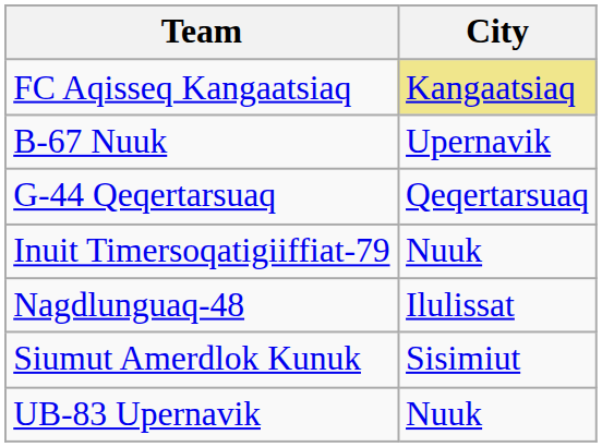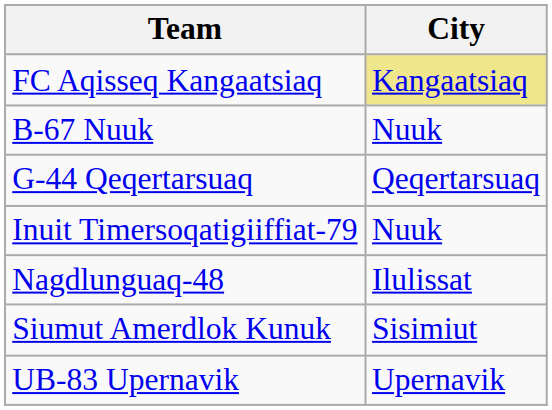 <table class="wikitable sortable">
 <tr>
 <th>Team</th>
 <th>City</th>
 </tr>
 <tr>
 <td><a href='#'>FC Aqisseq Kangaatsiaq</a></td>
 <td style="background: khaki;"><a href='#'>Kangaatsiaq</a></td>
 </tr>
 <tr>
 <td><a href='#'>B-67 Nuuk</a></td>
-<td><a href='#'>Upernavik</a></td>
+<td><a href='#'>Nuuk</a></td>
 </tr>
 <tr>
 <td><a href='#'>G-44 Qeqertarsuaq</a></td>
 <td><a href='#'>Qeqertarsuaq</a></td>
 </tr>
 <tr>
 <td><a href='#'>Inuit Timersoqatigiiffiat-79</a></td>
 <td><a href='#'>Nuuk</a></td>
 </tr>
 <tr>
 <td><a href='#'>Nagdlunguaq-48</a></td>
 <td><a href='#'>Ilulissat</a></td>
 </tr>
 <tr>
 <td><a href='#'>Siumut Amerdlok Kunuk</a></td>
 <td><a href='#'>Sisimiut</a></td>
 </tr>
 <tr>
 <td><a href='#'>UB-83 Upernavik</a></td>
-<td><a href='#'>Nuuk</a></td>
+<td><a href='#'>Upernavik</a></td>
 </tr>
 </table>
